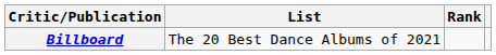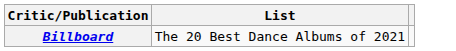 <table class="wikitable sortable plainrowheaders" style="border:none; margin:0;">
 <tr>
 <th scope="col">Critic/Publication</th>
 <th scope="col" class="unsortable">List</th>
-<th scope="col" data-sort-type="number">Rank</th>
 <th scope="col" class="unsortable"></th>
 </tr>
 <tr>
 <th><a href='#'><em>Billboard</em></a></th>
 <td>The 20 Best Dance Albums of 2021</td>
 <td></td>
-<td></td>
 </tr>
 </table>
